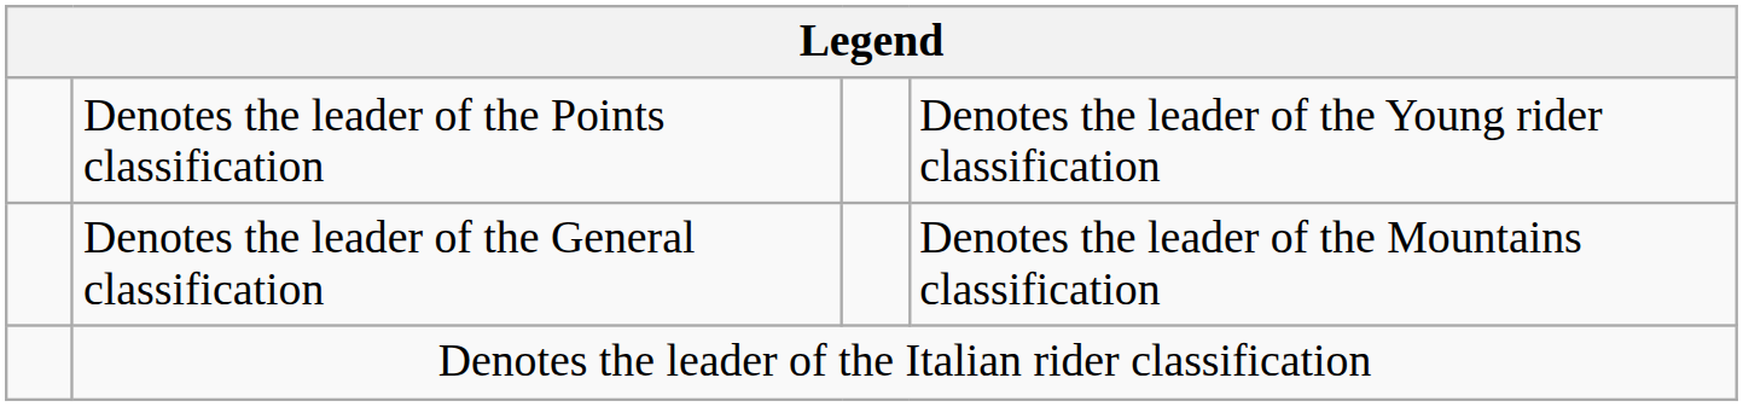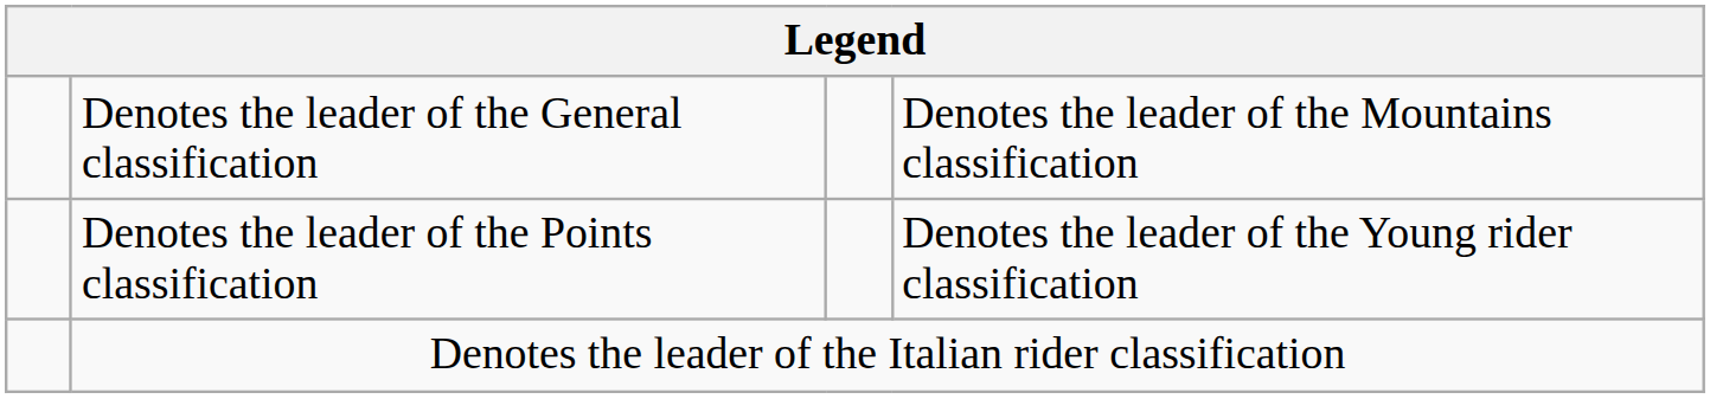 <table class="wikitable">
 <tr>
 <th colspan=4>Legend</th>
+</tr>
+<tr>
+<td>    </td>
+<td>Denotes the leader of the General classification</td>
+<td>    </td>
+<td>Denotes the leader of the Mountains classification</td>
 </tr>
 <tr>
 <td>    </td>
 <td>Denotes the leader of the Points classification</td>
 <td>    </td>
 <td>Denotes the leader of the Young rider classification</td>
 </tr>
 <tr>
 <td>    </td>
-<td>Denotes the leader of the General classification</td>
-<td>    </td>
-<td>Denotes the leader of the Mountains classification</td>
-</tr>
-<tr>
-<td>    </td>
 <td colspan="3" style="text-align:center;">Denotes the leader of the Italian rider classification</td>
 </tr>
 </table>
